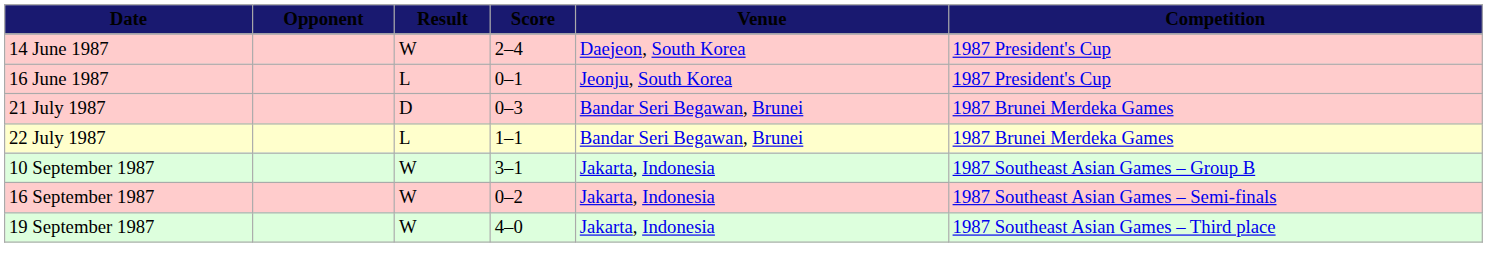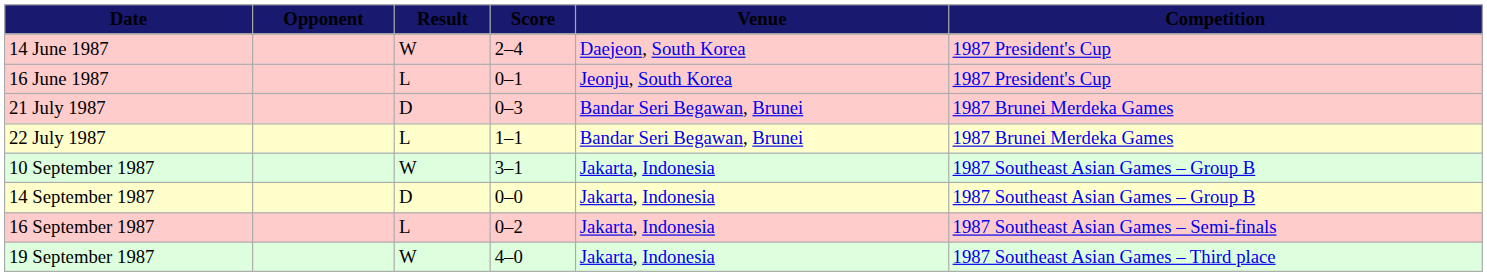 <table width=100% class="wikitable">
 <tr>
 <th style="background:#191970;"><span>Date</span></th>
 <th style="background:#191970;"><span>Opponent</span></th>
 <th style="background:#191970;"><span>Result</span></th>
 <th style="background:#191970;"><span>Score</span></th>
 <th style="background:#191970;"><span>Venue</span></th>
 <th style="background:#191970;"><span>Competition</span></th>
 </tr>
 <tr>
 </tr>
 <tr style="background:#fcc;">
 <td>14 June 1987</td>
 <td></td>
 <td>W</td>
 <td>2–4</td>
 <td> <a href='#'>Daejeon</a>, <a href='#'>South Korea</a></td>
 <td><a href='#'>1987 President's Cup</a></td>
 </tr>
 <tr style="background:#fcc;">
 <td>16 June 1987</td>
 <td></td>
 <td>L</td>
 <td>0–1</td>
 <td> <a href='#'>Jeonju</a>, <a href='#'>South Korea</a></td>
 <td><a href='#'>1987 President's Cup</a></td>
 </tr>
 <tr style="background:#fcc;">
 <td>21 July 1987</td>
 <td></td>
 <td>D</td>
 <td>0–3</td>
 <td> <a href='#'>Bandar Seri Begawan</a>, <a href='#'>Brunei</a></td>
 <td><a href='#'>1987 Brunei Merdeka Games</a></td>
 </tr>
 <tr style="background:#ffc;">
 <td>22 July 1987</td>
 <td></td>
 <td>L</td>
 <td>1–1</td>
 <td> <a href='#'>Bandar Seri Begawan</a>, <a href='#'>Brunei</a></td>
 <td><a href='#'>1987 Brunei Merdeka Games</a></td>
 </tr>
 <tr style="background:#dfd;">
 <td>10 September 1987</td>
 <td></td>
 <td>W</td>
 <td>3–1</td>
 <td> <a href='#'>Jakarta</a>, <a href='#'>Indonesia</a></td>
 <td><a href='#'>1987 Southeast Asian Games – Group B</a></td>
 </tr>
+<tr style="background:#ffc;">
+<td>14 September 1987</td>
+<td></td>
+<td>D</td>
+<td>0–0</td>
+<td> <a href='#'>Jakarta</a>, <a href='#'>Indonesia</a></td>
+<td><a href='#'>1987 Southeast Asian Games – Group B</a></td>
+</tr>
 <tr style="background:#fcc;">
 <td>16 September 1987</td>
 <td></td>
-<td>W</td>
+<td>L</td>
 <td>0–2</td>
 <td> <a href='#'>Jakarta</a>, <a href='#'>Indonesia</a></td>
 <td><a href='#'>1987 Southeast Asian Games – Semi-finals</a></td>
 </tr>
 <tr style="background:#dfd;">
 <td>19 September 1987</td>
 <td></td>
 <td>W</td>
 <td>4–0</td>
 <td> <a href='#'>Jakarta</a>, <a href='#'>Indonesia</a></td>
 <td><a href='#'>1987 Southeast Asian Games – Third place</a></td>
 </tr>
 </table>
